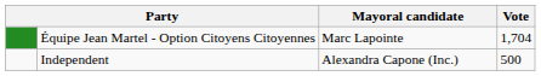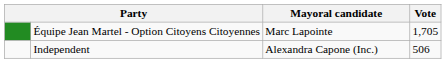 <table class="wikitable">
 <tr>
 <th bgcolor="#DDDDFF" width="230px" colspan="2">Party</th>
 <th bgcolor="#DDDDFF" width="200px">Mayoral candidate</th>
 <th bgcolor="#DDDDFF" width="30px">Vote</th>
 </tr>
 <tr>
 <td bgcolor="#228B22" width="30px"> </td>
 <td>Équipe Jean Martel - Option Citoyens Citoyennes</td>
 <td>Marc Lapointe</td>
-<td>1,704</td>
+<td>1,705</td>
 </tr>
 <tr>
 <td> </td>
 <td>Independent</td>
 <td>Alexandra Capone (Inc.)</td>
-<td>500</td>
+<td>506</td>
 </tr>
 </table>
